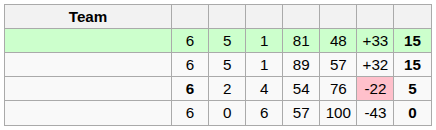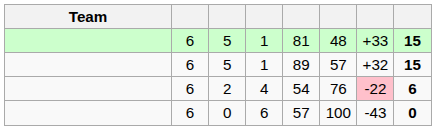 <table class="wikitable" style="text-align:center;font-size:95%">
 <tr>
 <th width=160>Team</th>
 <th width=30></th>
 <th width=30></th>
 <th width=30></th>
 <th width=30></th>
 <th width=30></th>
 <th width=30></th>
 <th width=30></th>
 </tr>
 <tr bgcolor=ccffcc>
 <td align="left"></td>
 <td>6</td>
 <td>5</td>
 <td>1</td>
 <td>81</td>
 <td>48</td>
 <td>+33</td>
 <td><strong>15</strong></td>
 </tr>
 <tr>
 <td align="left"></td>
 <td>6</td>
 <td>5</td>
 <td>1</td>
 <td>89</td>
 <td>57</td>
 <td>+32</td>
 <td><strong>15</strong></td>
 </tr>
 <tr>
 <td align="left"></td>
-<td><strong>6</strong></td>
+<td>6</td>
 <td>2</td>
 <td>4</td>
 <td>54</td>
 <td>76</td>
 <td style="background: pink;">-22</td>
-<td><strong>5</strong></td>
+<td><strong>6</strong></td>
 </tr>
 <tr>
 <td align="left"></td>
 <td>6</td>
 <td>0</td>
 <td>6</td>
 <td>57</td>
 <td>100</td>
 <td>-43</td>
 <td><strong>0</strong></td>
 </tr>
 </table>
